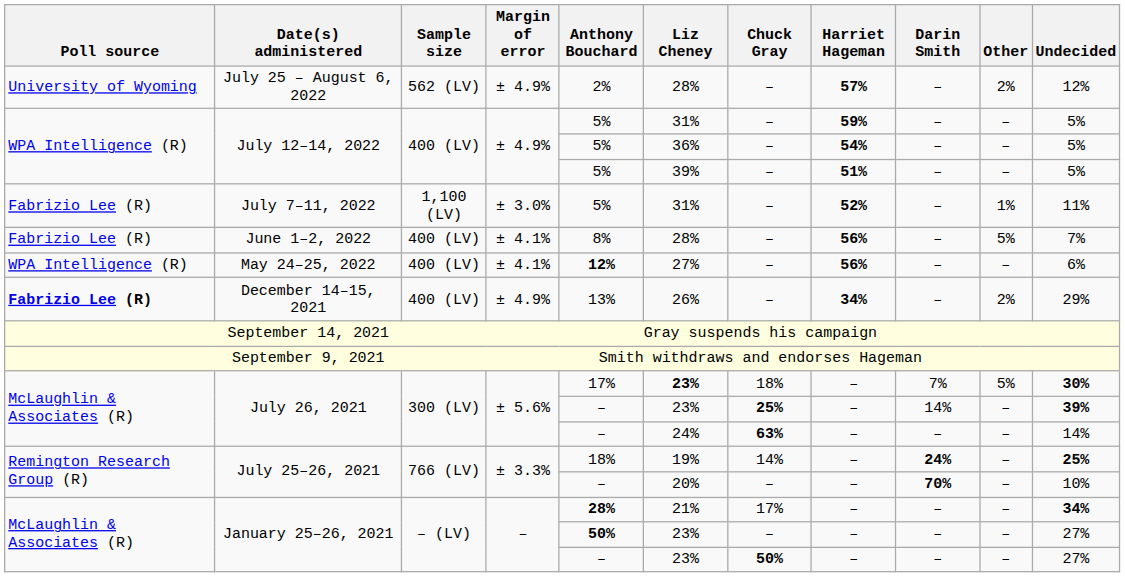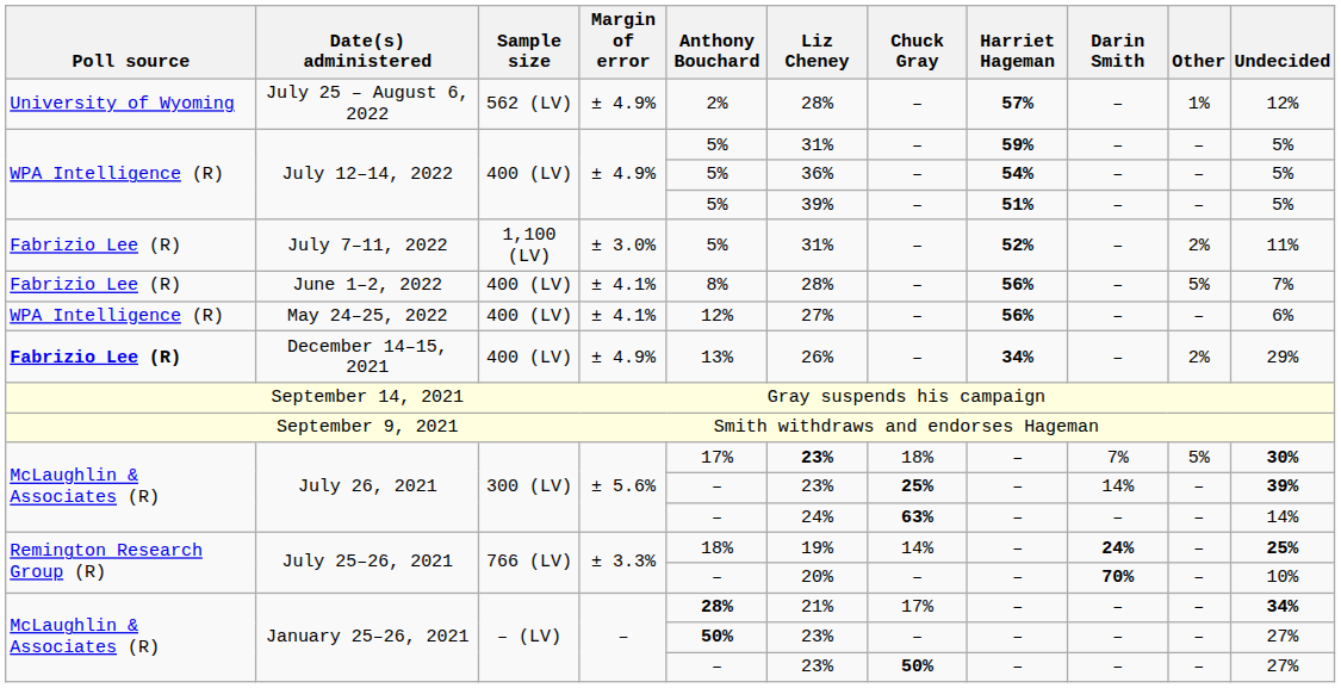 <table class="wikitable" style="font-size:90%;text-align:center;">
 <tr valign=bottom>
 <th>Poll source</th>
 <th>Date(s)<br>administered</th>
 <th>Sample<br>size</th>
 <th>Margin<br>of error</th>
 <th style="width:60px;">Anthony<br>Bouchard</th>
 <th style="width:60px;">Liz<br>Cheney</th>
 <th style="width:60px;">Chuck<br>Gray</th>
 <th style="width:60px;">Harriet<br>Hageman</th>
 <th style="width:60px;">Darin<br>Smith</th>
 <th>Other</th>
 <th>Undecided</th>
 </tr>
 <tr>
 <td style="text-align:left;"><a href='#'>University of Wyoming</a></td>
 <td>July 25 – August 6, 2022</td>
 <td>562 (LV)</td>
 <td>± 4.9%</td>
 <td>2%</td>
 <td>28%</td>
 <td>–</td>
 <td><strong>57%</strong></td>
 <td>–</td>
-<td>2%</td>
+<td>1%</td>
 <td>12%</td>
 </tr>
 <tr>
 <td style="text-align:left;" rowspan="3"><a href='#'>WPA Intelligence</a> (R)</td>
 <td rowspan="3">July 12–14, 2022</td>
 <td rowspan="3">400 (LV)</td>
 <td rowspan="3">± 4.9%</td>
 <td>5%</td>
 <td>31%</td>
 <td>–</td>
 <td><strong>59%</strong></td>
 <td>–</td>
 <td>–</td>
 <td>5%</td>
 </tr>
 <tr>
 <td>5%</td>
 <td>36%</td>
 <td>–</td>
 <td><strong>54%</strong></td>
 <td>–</td>
 <td>–</td>
 <td>5%</td>
 </tr>
 <tr>
 <td>5%</td>
 <td>39%</td>
 <td>–</td>
 <td><strong>51%</strong></td>
 <td>–</td>
 <td>–</td>
 <td>5%</td>
 </tr>
 <tr>
 <td style="text-align:left;"><a href='#'>Fabrizio Lee</a> (R)</td>
 <td>July 7–11, 2022</td>
 <td>1,100 (LV)</td>
 <td>± 3.0%</td>
 <td>5%</td>
 <td>31%</td>
 <td>–</td>
 <td><strong>52%</strong></td>
 <td>–</td>
-<td>1%</td>
+<td>2%</td>
 <td>11%</td>
 </tr>
 <tr>
 <td style="text-align:left;"><a href='#'>Fabrizio Lee</a> (R)</td>
 <td>June 1–2, 2022</td>
 <td>400 (LV)</td>
 <td>± 4.1%</td>
 <td>8%</td>
 <td>28%</td>
 <td>–</td>
 <td><strong>56%</strong></td>
 <td>–</td>
 <td>5%</td>
 <td>7%</td>
 </tr>
 <tr>
 <td style="text-align:left;"><a href='#'>WPA Intelligence</a> (R)</td>
 <td>May 24–25, 2022</td>
 <td>400 (LV)</td>
 <td>± 4.1%</td>
-<td><strong>12%</strong></td>
+<td>12%</td>
 <td>27%</td>
 <td>–</td>
 <td><strong>56%</strong></td>
 <td>–</td>
 <td>–</td>
 <td>6%</td>
 </tr>
 <tr>
 <td style="text-align:left;"><strong><a href='#'>Fabrizio Lee</a> (R)</strong></td>
 <td>December 14–15, 2021</td>
 <td>400 (LV)</td>
 <td>± 4.9%</td>
 <td>13%</td>
 <td>26%</td>
 <td>–</td>
 <td><strong>34%</strong></td>
 <td>–</td>
 <td>2%</td>
 <td>29%</td>
 </tr>
 <tr style="background:lightyellow;">
 <td style="border-right-style:hidden; background:lightyellow;"></td>
 <td style="border-right-style:hidden; ">September 14, 2021</td>
 <td colspan="17">Gray suspends his campaign</td>
 </tr>
 <tr style="background:lightyellow;">
 <td style="border-right-style:hidden; background:lightyellow;"></td>
 <td style="border-right-style:hidden; ">September 9, 2021</td>
 <td colspan="17">Smith withdraws and endorses Hageman</td>
 </tr>
 <tr>
 <td style="text-align:left;" rowspan="3"><a href='#'>McLaughlin & Associates</a> (R)</td>
 <td rowspan="3">July 26, 2021</td>
 <td rowspan="3">300 (LV)</td>
 <td rowspan="3">± 5.6%</td>
 <td>17%</td>
 <td><strong>23%</strong></td>
 <td>18%</td>
 <td>–</td>
 <td>7%</td>
 <td>5%</td>
 <td><strong>30%</strong></td>
 </tr>
 <tr>
 <td>–</td>
 <td>23%</td>
 <td><strong>25%</strong></td>
 <td>–</td>
 <td>14%</td>
 <td>–</td>
 <td><strong>39%</strong></td>
 </tr>
 <tr>
 <td>–</td>
 <td>24%</td>
 <td><strong>63%</strong></td>
 <td>–</td>
 <td>–</td>
 <td>–</td>
 <td>14%</td>
 </tr>
 <tr>
 <td style="text-align:left;" rowspan="2"><a href='#'>Remington Research Group</a> (R)</td>
 <td rowspan="2">July 25–26, 2021</td>
 <td rowspan="2">766 (LV)</td>
 <td rowspan="2">± 3.3%</td>
 <td>18%</td>
 <td>19%</td>
 <td>14%</td>
 <td>–</td>
 <td><strong>24%</strong></td>
 <td>–</td>
 <td><strong>25%</strong></td>
 </tr>
 <tr>
 <td>–</td>
 <td>20%</td>
 <td>–</td>
 <td>–</td>
 <td><strong>70%</strong></td>
 <td>–</td>
 <td>10%</td>
 </tr>
 <tr>
 <td style="text-align:left;" rowspan="3"><a href='#'>McLaughlin & Associates</a> (R)</td>
 <td rowspan="3">January 25–26, 2021</td>
 <td rowspan="3">– (LV)</td>
 <td rowspan="3">–</td>
 <td><strong>28%</strong></td>
 <td>21%</td>
 <td>17%</td>
 <td>–</td>
 <td>–</td>
 <td>–</td>
 <td><strong>34%</strong></td>
 </tr>
 <tr>
 <td><strong>50%</strong></td>
 <td>23%</td>
 <td>–</td>
 <td>–</td>
 <td>–</td>
 <td>–</td>
 <td>27%</td>
 </tr>
 <tr>
 <td>–</td>
 <td>23%</td>
 <td><strong>50%</strong></td>
 <td>–</td>
 <td>–</td>
 <td>–</td>
 <td>27%</td>
 </tr>
 </table>
